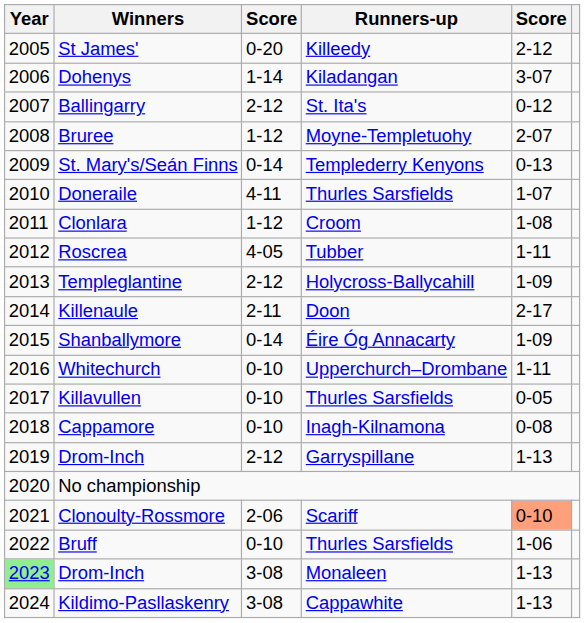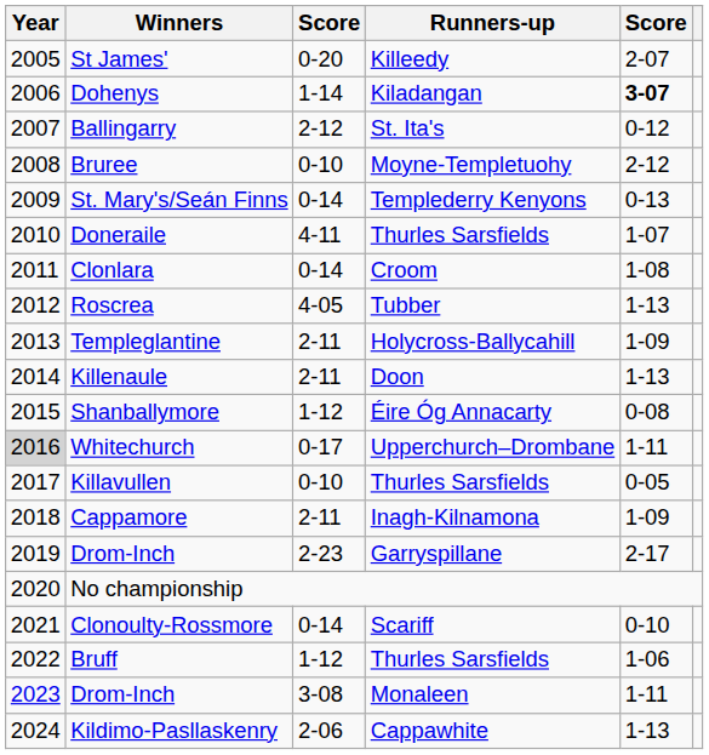 <table class="wikitable sortable" style="text-align:left;">
 <tr>
 <th>Year</th>
 <th>Winners</th>
 <th>Score</th>
 <th>Runners-up</th>
 <th>Score</th>
 <th></th>
 </tr>
 <tr>
 <td>2005</td>
 <td><a href='#'>St James'</a></td>
 <td>0-20</td>
 <td><a href='#'>Killeedy</a></td>
-<td>2-12</td>
+<td>2-07</td>
 <td></td>
 </tr>
 <tr>
 <td>2006</td>
 <td><a href='#'>Dohenys</a></td>
 <td>1-14</td>
 <td><a href='#'>Kiladangan</a></td>
-<td>3-07</td>
+<td><strong>3-07</strong></td>
 <td></td>
 </tr>
 <tr>
 <td>2007</td>
 <td><a href='#'>Ballingarry</a></td>
 <td>2-12</td>
 <td><a href='#'>St. Ita's</a></td>
 <td>0-12</td>
 <td></td>
 </tr>
 <tr>
 <td>2008</td>
 <td><a href='#'>Bruree</a></td>
-<td>1-12</td>
+<td>0-10</td>
 <td><a href='#'>Moyne-Templetuohy</a></td>
-<td>2-07</td>
+<td>2-12</td>
 <td></td>
 </tr>
 <tr>
 <td>2009</td>
 <td><a href='#'>St. Mary's/Seán Finns</a></td>
 <td>0-14</td>
 <td><a href='#'>Templederry Kenyons</a></td>
 <td>0-13</td>
 <td></td>
 </tr>
 <tr>
 <td>2010</td>
 <td><a href='#'>Doneraile</a></td>
 <td>4-11</td>
 <td><a href='#'>Thurles Sarsfields</a></td>
 <td>1-07</td>
 <td></td>
 </tr>
 <tr>
 <td>2011</td>
 <td><a href='#'>Clonlara</a></td>
-<td>1-12</td>
+<td>0-14</td>
 <td><a href='#'>Croom</a></td>
 <td>1-08</td>
 <td></td>
 </tr>
 <tr>
 <td>2012</td>
 <td><a href='#'>Roscrea</a></td>
 <td>4-05</td>
 <td><a href='#'>Tubber</a></td>
-<td>1-11</td>
+<td>1-13</td>
 <td></td>
 </tr>
 <tr>
 <td>2013</td>
 <td><a href='#'>Templeglantine</a></td>
-<td>2-12</td>
+<td>2-11</td>
 <td><a href='#'>Holycross-Ballycahill</a></td>
 <td>1-09</td>
 <td></td>
 </tr>
 <tr>
 <td>2014</td>
 <td><a href='#'>Killenaule</a></td>
 <td>2-11</td>
 <td><a href='#'>Doon</a></td>
-<td>2-17</td>
+<td>1-13</td>
 <td></td>
 </tr>
 <tr>
 <td>2015</td>
 <td><a href='#'>Shanballymore</a></td>
-<td>0-14</td>
+<td>1-12</td>
 <td><a href='#'>Éire Óg Annacarty</a></td>
-<td>1-09</td>
+<td>0-08</td>
 <td></td>
 </tr>
 <tr>
-<td>2016</td>
+<td style="background: lightgrey;">2016</td>
 <td><a href='#'>Whitechurch</a></td>
-<td>0-10</td>
+<td>0-17</td>
 <td><a href='#'>Upperchurch–Drombane</a></td>
 <td>1-11</td>
 <td></td>
 </tr>
 <tr>
 <td>2017</td>
 <td><a href='#'>Killavullen</a></td>
 <td>0-10</td>
 <td><a href='#'>Thurles Sarsfields</a></td>
 <td>0-05</td>
 <td></td>
 </tr>
 <tr>
 <td>2018</td>
 <td><a href='#'>Cappamore</a></td>
-<td>0-10</td>
+<td>2-11</td>
 <td><a href='#'>Inagh-Kilnamona</a></td>
-<td>0-08</td>
+<td>1-09</td>
 <td></td>
 </tr>
 <tr>
 <td>2019</td>
 <td><a href='#'>Drom-Inch</a></td>
-<td>2-12</td>
+<td>2-23</td>
 <td><a href='#'>Garryspillane</a></td>
-<td>1-13</td>
+<td>2-17</td>
 <td></td>
 </tr>
 <tr>
 <td>2020</td>
 <td colspan=5>No championship</td>
 </tr>
 <tr>
 <td>2021</td>
 <td><a href='#'>Clonoulty-Rossmore</a></td>
-<td>2-06</td>
+<td>0-14</td>
 <td><a href='#'>Scariff</a></td>
-<td style="background: lightsalmon;">0-10</td>
+<td>0-10</td>
 <td></td>
 </tr>
 <tr>
 <td>2022</td>
 <td><a href='#'>Bruff</a></td>
-<td>0-10</td>
+<td>1-12</td>
 <td><a href='#'>Thurles Sarsfields</a></td>
 <td>1-06</td>
 <td></td>
 </tr>
 <tr>
-<td style="background: lightgreen;"><a href='#'>2023</a></td>
+<td><a href='#'>2023</a></td>
 <td><a href='#'>Drom-Inch</a></td>
 <td>3-08</td>
 <td><a href='#'>Monaleen</a></td>
-<td>1-13</td>
+<td>1-11</td>
 <td></td>
 </tr>
 <tr>
 <td>2024</td>
 <td><a href='#'>Kildimo-Pasllaskenry</a></td>
-<td>3-08</td>
+<td>2-06</td>
 <td><a href='#'>Cappawhite</a></td>
 <td>1-13</td>
 <td></td>
 </tr>
 </table>
